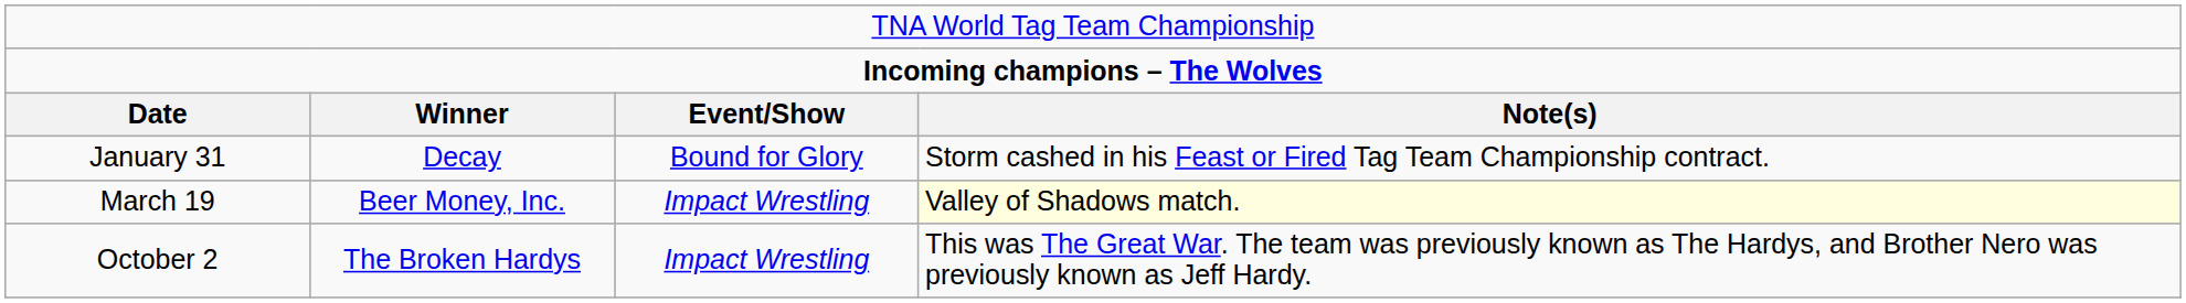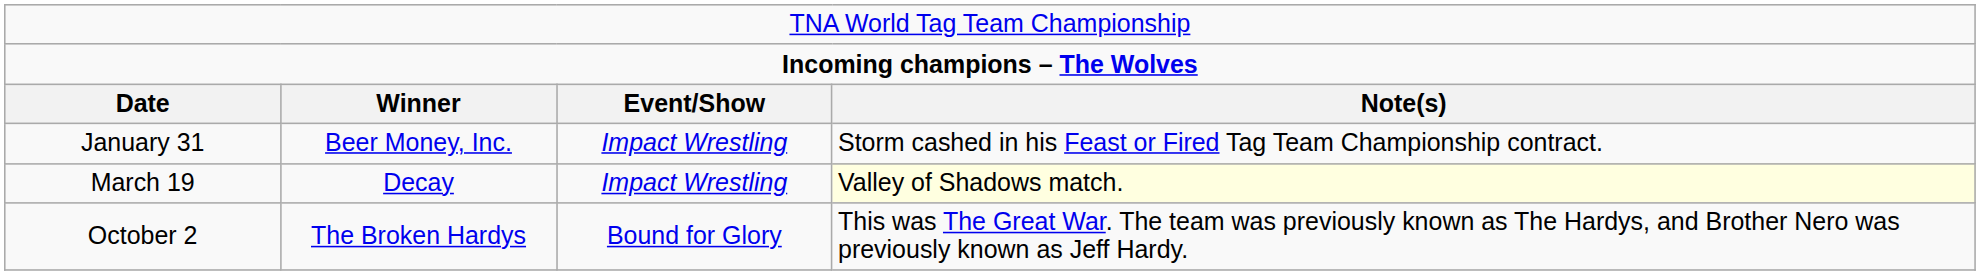 <table class="wikitable" style="text-align:center; width:100%;">
 <tr>
 <td colspan="5"><a href='#'>TNA World Tag Team Championship</a></td>
 </tr>
 <tr>
 <td colspan="5"><strong>Incoming champions – <a href='#'>The Wolves</a> </strong></td>
 </tr>
 <tr>
 <th width="14%">Date</th>
 <th width="14%">Winner</th>
 <th width="14%">Event/Show</th>
 <th width="58%">Note(s)</th>
 </tr>
 <tr>
 <td>January 31<br></td>
-<td><a href='#'>Decay</a><br></td>
-<td><a href='#'>Bound for Glory</a></td>
+<td><a href='#'>Beer Money, Inc.</a><br></td>
+<td><em><a href='#'>Impact Wrestling</a></em></td>
 <td align="left">Storm cashed in his <a href='#'>Feast or Fired</a> Tag Team Championship contract.</td>
 </tr>
 <tr>
 <td>March 19<br></td>
-<td><a href='#'>Beer Money, Inc.</a><br></td>
+<td><a href='#'>Decay</a><br></td>
 <td><em><a href='#'>Impact Wrestling</a></em></td>
 <td align="left" style="background: lightyellow;">Valley of Shadows match.</td>
 </tr>
 <tr>
 <td>October 2</td>
 <td><a href='#'>The Broken Hardys</a><br></td>
-<td><em><a href='#'>Impact Wrestling</a></em></td>
+<td><a href='#'>Bound for Glory</a></td>
 <td align="left">This was <a href='#'>The Great War</a>. The team was previously known as The Hardys, and Brother Nero was previously known as Jeff Hardy.</td>
 </tr>
 </table>
